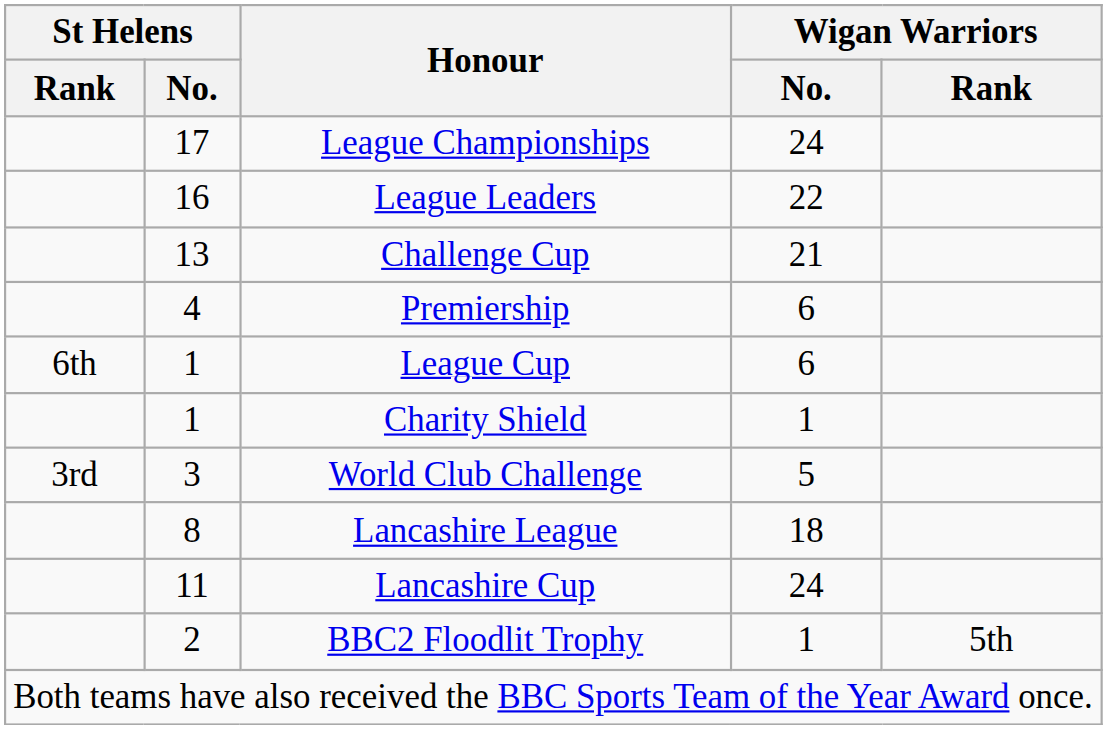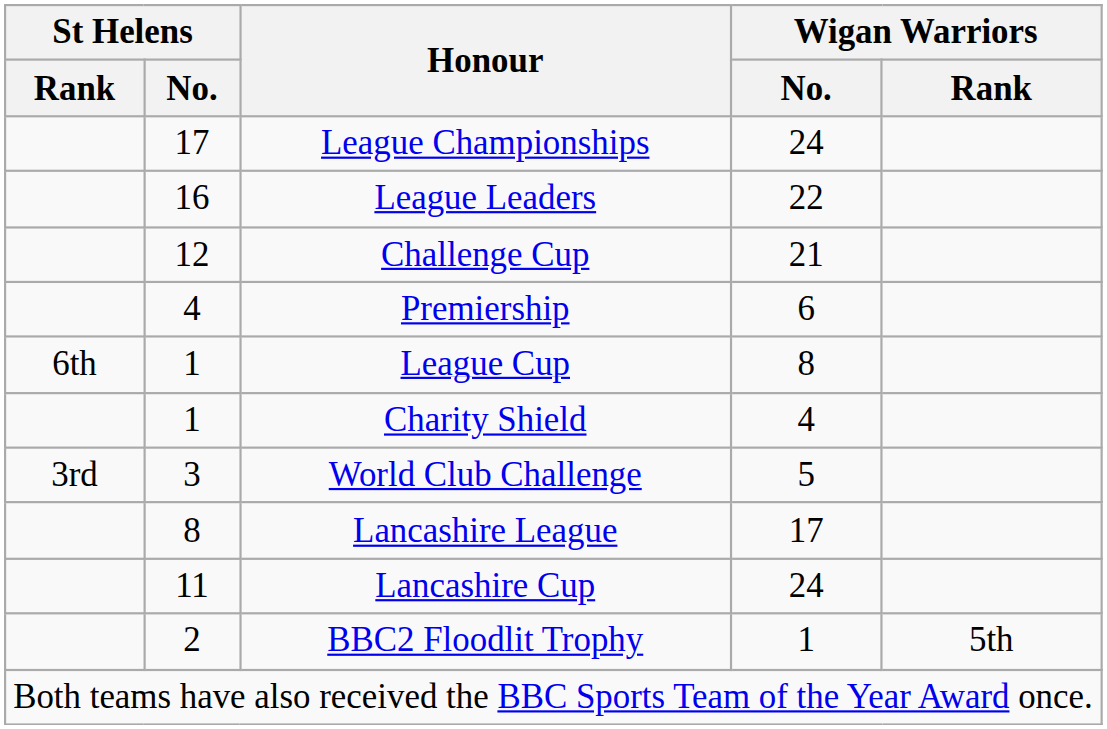 <table class="wikitable" style="text-align:center">
 <tr>
 <th colspan="2">St Helens</th>
 <th rowspan="2">Honour</th>
 <th colspan="2">Wigan Warriors</th>
 </tr>
 <tr>
 <th>Rank</th>
 <th>No.</th>
 <th>No.</th>
 <th>Rank</th>
 </tr>
 <tr>
 <td></td>
 <td>17</td>
 <td><a href='#'>League Championships</a></td>
 <td>24</td>
 <td></td>
 </tr>
 <tr>
 <td></td>
 <td>16</td>
 <td><a href='#'>League Leaders</a></td>
 <td>22</td>
 <td></td>
 </tr>
 <tr>
 <td></td>
-<td>13</td>
+<td>12</td>
 <td><a href='#'>Challenge Cup</a></td>
 <td>21</td>
 <td></td>
 </tr>
 <tr>
 <td></td>
 <td>4</td>
 <td><a href='#'>Premiership</a></td>
 <td>6</td>
 <td></td>
 </tr>
 <tr>
 <td>6th</td>
 <td>1</td>
 <td><a href='#'>League Cup</a></td>
-<td>6</td>
+<td>8</td>
 <td></td>
 </tr>
 <tr>
 <td></td>
 <td>1</td>
 <td><a href='#'>Charity Shield</a></td>
-<td>1</td>
+<td>4</td>
 <td></td>
 </tr>
 <tr>
 <td>3rd</td>
 <td>3</td>
 <td><a href='#'>World Club Challenge</a></td>
 <td>5</td>
 <td></td>
 </tr>
 <tr>
 <td></td>
 <td>8</td>
 <td><a href='#'>Lancashire League</a></td>
-<td>18</td>
+<td>17</td>
 <td></td>
 </tr>
 <tr>
 <td></td>
 <td>11</td>
 <td><a href='#'>Lancashire Cup</a></td>
 <td>24</td>
 <td></td>
 </tr>
 <tr>
 <td></td>
 <td>2</td>
 <td><a href='#'>BBC2 Floodlit Trophy</a></td>
 <td>1</td>
 <td>5th</td>
 </tr>
 <tr>
 <td colspan="5">Both teams have also received the <a href='#'>BBC Sports Team of the Year Award</a> once.</td>
 </tr>
 </table>
